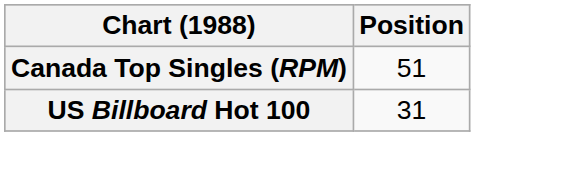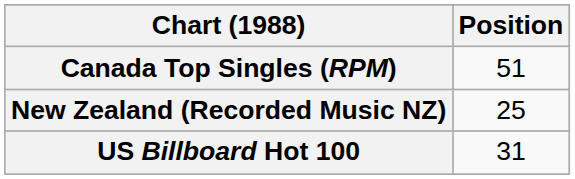 <table class="wikitable sortable plainrowheaders" style="text-align:center">
 <tr>
 <th>Chart (1988)</th>
 <th>Position</th>
 </tr>
 <tr>
 <th scope="row">Canada Top Singles (<em>RPM</em>)</th>
 <td>51</td>
 </tr>
 <tr>
+<th scope="row">New Zealand (Recorded Music NZ)</th>
+<td>25</td>
+</tr>
+<tr>
 <th scope="row">US <em>Billboard</em> Hot 100</th>
 <td>31</td>
 </tr>
 </table>
